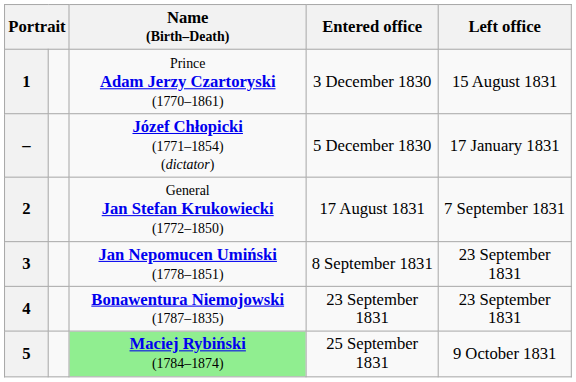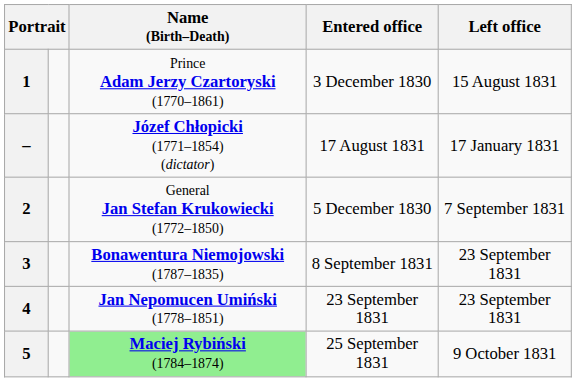 <table class="wikitable" style="text-align:center">
 <tr>
 <th colspan=2>Portrait</th>
 <th width=220px>Name<br><small>(Birth–Death)</small></th>
 <th width=120px>Entered office</th>
 <th width=120px>Left office</th>
 </tr>
 <tr>
 <th>1</th>
 <td></td>
 <td><small>Prince</small><br><strong><a href='#'>Adam Jerzy Czartoryski</a></strong><br><small>(1770–1861)</small></td>
 <td>3 December 1830</td>
 <td>15 August 1831</td>
 </tr>
 <tr>
 <th>–</th>
 <td></td>
 <td><strong><a href='#'>Józef Chłopicki</a></strong><br><small>(1771–1854)<br>(<em>dictator</em>)</small></td>
-<td>5 December 1830</td>
+<td>17 August 1831</td>
 <td>17 January 1831</td>
 </tr>
 <tr>
 <th>2</th>
 <td></td>
 <td><small>General</small><br><strong><a href='#'>Jan Stefan Krukowiecki</a></strong><br><small>(1772–1850)</small></td>
-<td>17 August 1831</td>
+<td>5 December 1830</td>
 <td>7 September 1831</td>
 </tr>
 <tr>
 <th>3</th>
 <td></td>
-<td><strong><a href='#'>Jan Nepomucen Umiński</a></strong><br><small>(1778–1851)</small></td>
+<td><strong><a href='#'>Bonawentura Niemojowski</a></strong><br><small>(1787–1835)</small></td>
 <td>8 September 1831</td>
 <td>23 September 1831</td>
 </tr>
 <tr>
 <th>4</th>
 <td></td>
-<td><strong><a href='#'>Bonawentura Niemojowski</a></strong><br><small>(1787–1835)</small></td>
+<td><strong><a href='#'>Jan Nepomucen Umiński</a></strong><br><small>(1778–1851)</small></td>
 <td>23 September 1831</td>
 <td>23 September 1831</td>
 </tr>
 <tr>
 <th>5</th>
 <td></td>
 <td style="background: lightgreen;"><strong><a href='#'>Maciej Rybiński</a></strong><br><small>(1784–1874)</small></td>
 <td>25 September 1831</td>
 <td>9 October 1831</td>
 </tr>
 </table>
